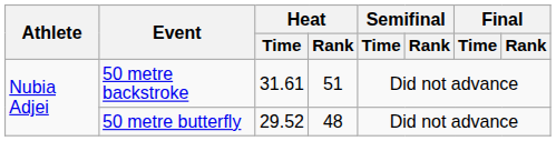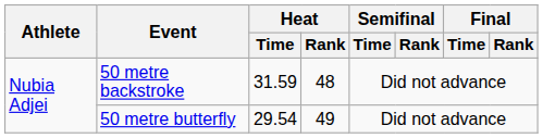 <table class="wikitable" style="text-align:center; font-size:90%; width:50%;">
 <tr>
 <th rowspan="2">Athlete</th>
 <th rowspan="2">Event</th>
 <th colspan="2">Heat</th>
 <th colspan="2">Semifinal</th>
 <th colspan="2">Final</th>
 </tr>
 <tr style="font-size:95%">
 <th>Time</th>
 <th>Rank</th>
 <th>Time</th>
 <th>Rank</th>
 <th>Time</th>
 <th>Rank</th>
 </tr>
 <tr>
 <td align=left rowspan=2><a href='#'>Nubia Adjei</a></td>
 <td align=left><a href='#'>50 metre backstroke</a></td>
-<td>31.61</td>
-<td>51</td>
+<td>31.59</td>
+<td>48</td>
 <td colspan=4>Did not advance</td>
 </tr>
 <tr>
 <td align=left><a href='#'>50 metre butterfly</a></td>
-<td>29.52</td>
-<td>48</td>
+<td>29.54</td>
+<td>49</td>
 <td colspan=4>Did not advance</td>
 </tr>
 </table>
